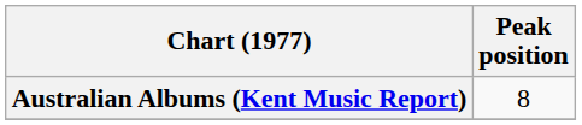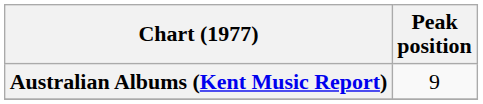 <table class="wikitable sortable plainrowheaders" style="text-align:center">
 <tr>
 <th scope="col">Chart (1977)</th>
 <th scope="col">Peak<br>position</th>
 </tr>
 <tr>
 <th scope="row">Australian Albums (<a href='#'>Kent Music Report</a>)</th>
-<td align="center">8</td>
+<td align="center">9</td>
 </tr>
 <tr>
 </tr>
 <tr>
 </tr>
 <tr>
 </tr>
 <tr>
 </tr>
 <tr>
 </tr>
 <tr>
 </tr>
 <tr>
 </tr>
 </table>
